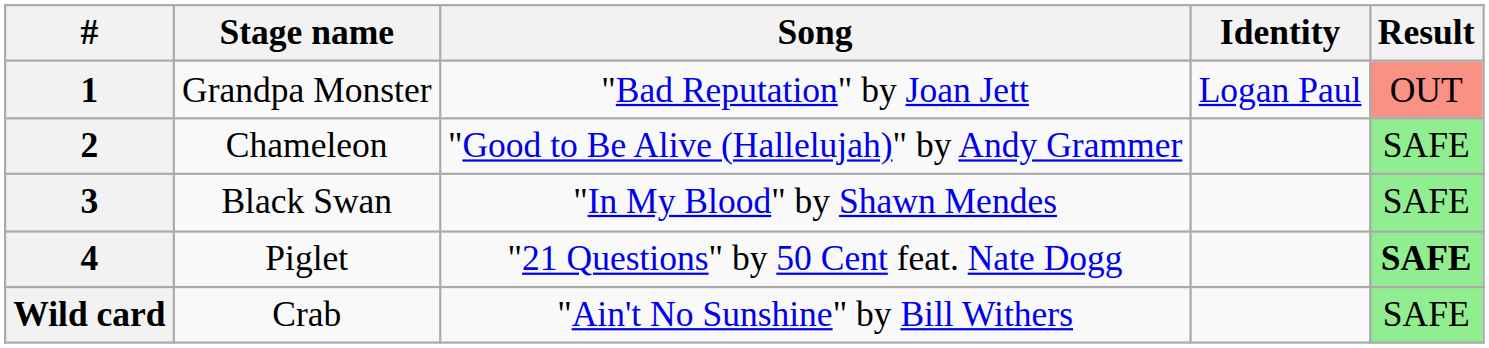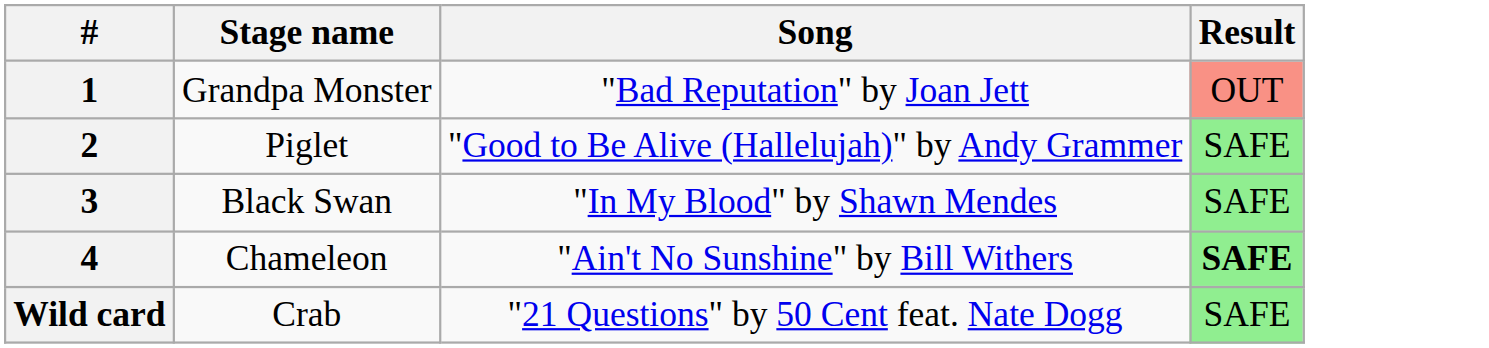 <table class="wikitable plainrowheaders" style="text-align: center;">
 <tr>
 <th>#</th>
 <th>Stage name</th>
 <th>Song</th>
-<th>Identity</th>
 <th>Result</th>
 </tr>
 <tr>
 <th>1</th>
 <td>Grandpa Monster</td>
 <td>"<a href='#'>Bad Reputation</a>" by <a href='#'>Joan Jett</a></td>
-<td><a href='#'>Logan Paul</a></td>
 <td bgcolor=#F99185>OUT</td>
 </tr>
 <tr>
 <th>2</th>
-<td>Chameleon</td>
+<td>Piglet</td>
 <td>"<a href='#'>Good to Be Alive (Hallelujah)</a>" by <a href='#'>Andy Grammer</a></td>
-<td></td>
 <td bgcolor=lightgreen>SAFE</td>
 </tr>
 <tr>
 <th>3</th>
 <td>Black Swan</td>
 <td>"<a href='#'>In My Blood</a>" by <a href='#'>Shawn Mendes</a></td>
-<td></td>
 <td bgcolor=lightgreen>SAFE</td>
 </tr>
 <tr>
 <th>4</th>
-<td>Piglet</td>
-<td>"<a href='#'>21 Questions</a>" by <a href='#'>50 Cent</a> feat. <a href='#'>Nate Dogg</a></td>
-<td></td>
+<td>Chameleon</td>
+<td>"<a href='#'>Ain't No Sunshine</a>" by <a href='#'>Bill Withers</a></td>
 <td bgcolor=lightgreen><strong>SAFE</strong></td>
 </tr>
 <tr>
 <th>Wild card</th>
 <td>Crab</td>
-<td>"<a href='#'>Ain't No Sunshine</a>" by <a href='#'>Bill Withers</a></td>
-<td></td>
+<td>"<a href='#'>21 Questions</a>" by <a href='#'>50 Cent</a> feat. <a href='#'>Nate Dogg</a></td>
 <td bgcolor=lightgreen>SAFE</td>
 </tr>
 </table>
